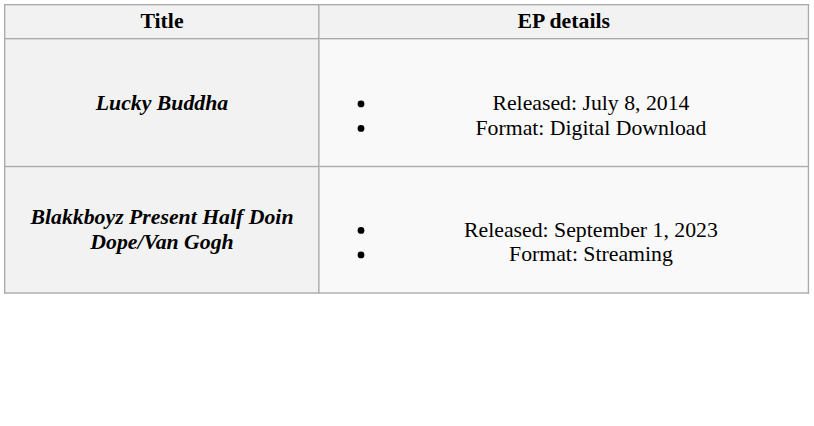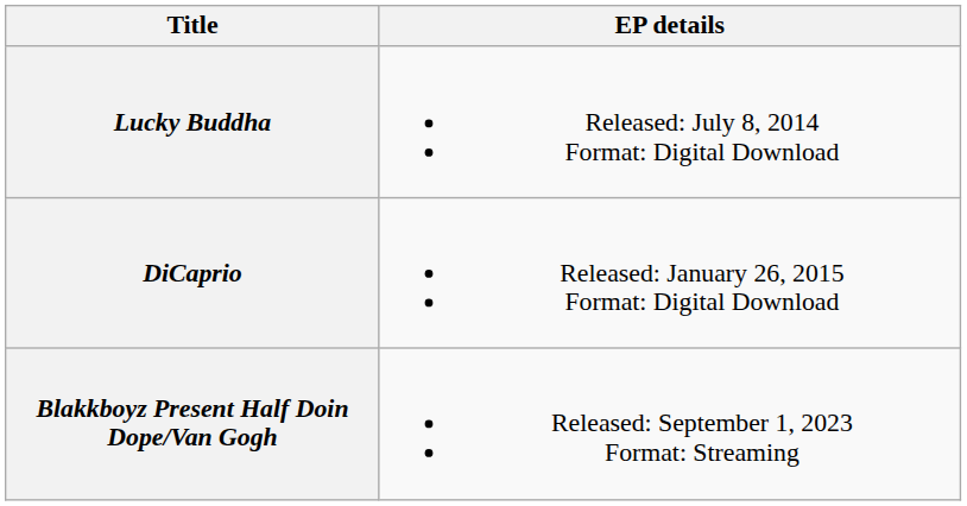 <table class="wikitable plainrowheaders" style="text-align:center;">
 <tr>
 <th rowspan="1" scope="col" style="width:14em;">Title</th>
 <th rowspan="1" scope="col" style="width:22em;">EP details</th>
 </tr>
 <tr>
 <th scope="row"><em>Lucky Buddha</em><br></th>
 <td><br><ul><li>Released: July 8, 2014</li><li>Format: Digital Download</li></ul></td>
 </tr>
 <tr>
+<th scope="row"><em>DiCaprio</em></th>
+<td><br><ul><li>Released: January 26, 2015</li><li>Format: Digital Download</li></ul></td>
+</tr>
+<tr>
 <th scope="row"><em>Blakkboyz Present Half Doin Dope/Van Gogh</em><br></th>
 <td><br><ul><li>Released: September 1, 2023</li><li>Format: Streaming</li></ul></td>
 </tr>
 </table>
